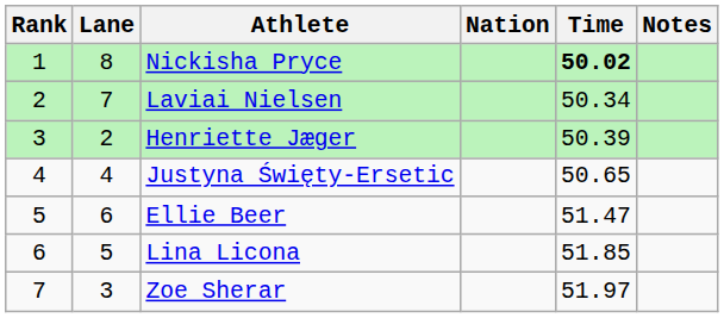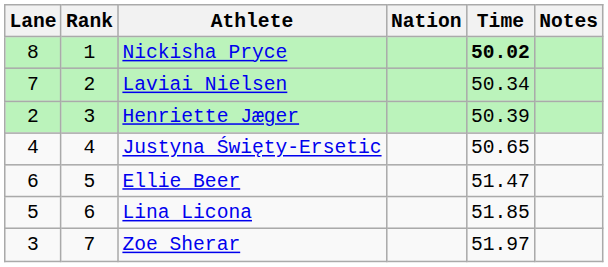 <table class="wikitable sortable" style="text-align:center;">
 <tr>
+<th>Lane</th>
 <th>Rank</th>
-<th>Lane</th>
 <th>Athlete</th>
 <th>Nation</th>
 <th>Time</th>
 <th>Notes</th>
 </tr>
 <tr bgcolor=bbf3bb>
+<td>8</td>
 <td>1</td>
-<td>8</td>
 <td align=left><a href='#'>Nickisha Pryce</a></td>
 <td align=left></td>
 <td><strong>50.02</strong></td>
 <td></td>
 </tr>
 <tr bgcolor=bbf3bb>
+<td>7</td>
 <td>2</td>
-<td>7</td>
 <td align=left><a href='#'>Laviai Nielsen</a></td>
 <td align=left></td>
 <td>50.34</td>
 <td></td>
 </tr>
 <tr bgcolor=bbf3bb>
+<td>2</td>
 <td>3</td>
-<td>2</td>
 <td align=left><a href='#'>Henriette Jæger</a></td>
 <td align=left></td>
 <td>50.39</td>
 <td></td>
 </tr>
 <tr>
 <td>4</td>
 <td>4</td>
 <td align=left><a href='#'>Justyna Święty-Ersetic</a></td>
 <td align=left></td>
 <td>50.65</td>
 <td></td>
 </tr>
 <tr>
+<td>6</td>
 <td>5</td>
-<td>6</td>
 <td align=left><a href='#'>Ellie Beer</a></td>
 <td align=left></td>
 <td>51.47</td>
 <td></td>
 </tr>
 <tr>
+<td>5</td>
 <td>6</td>
-<td>5</td>
 <td align=left><a href='#'>Lina Licona</a></td>
 <td align=left></td>
 <td>51.85</td>
 <td></td>
 </tr>
 <tr>
+<td>3</td>
 <td>7</td>
-<td>3</td>
 <td align=left><a href='#'>Zoe Sherar</a></td>
 <td align=left></td>
 <td>51.97</td>
 <td></td>
 </tr>
 </table>
